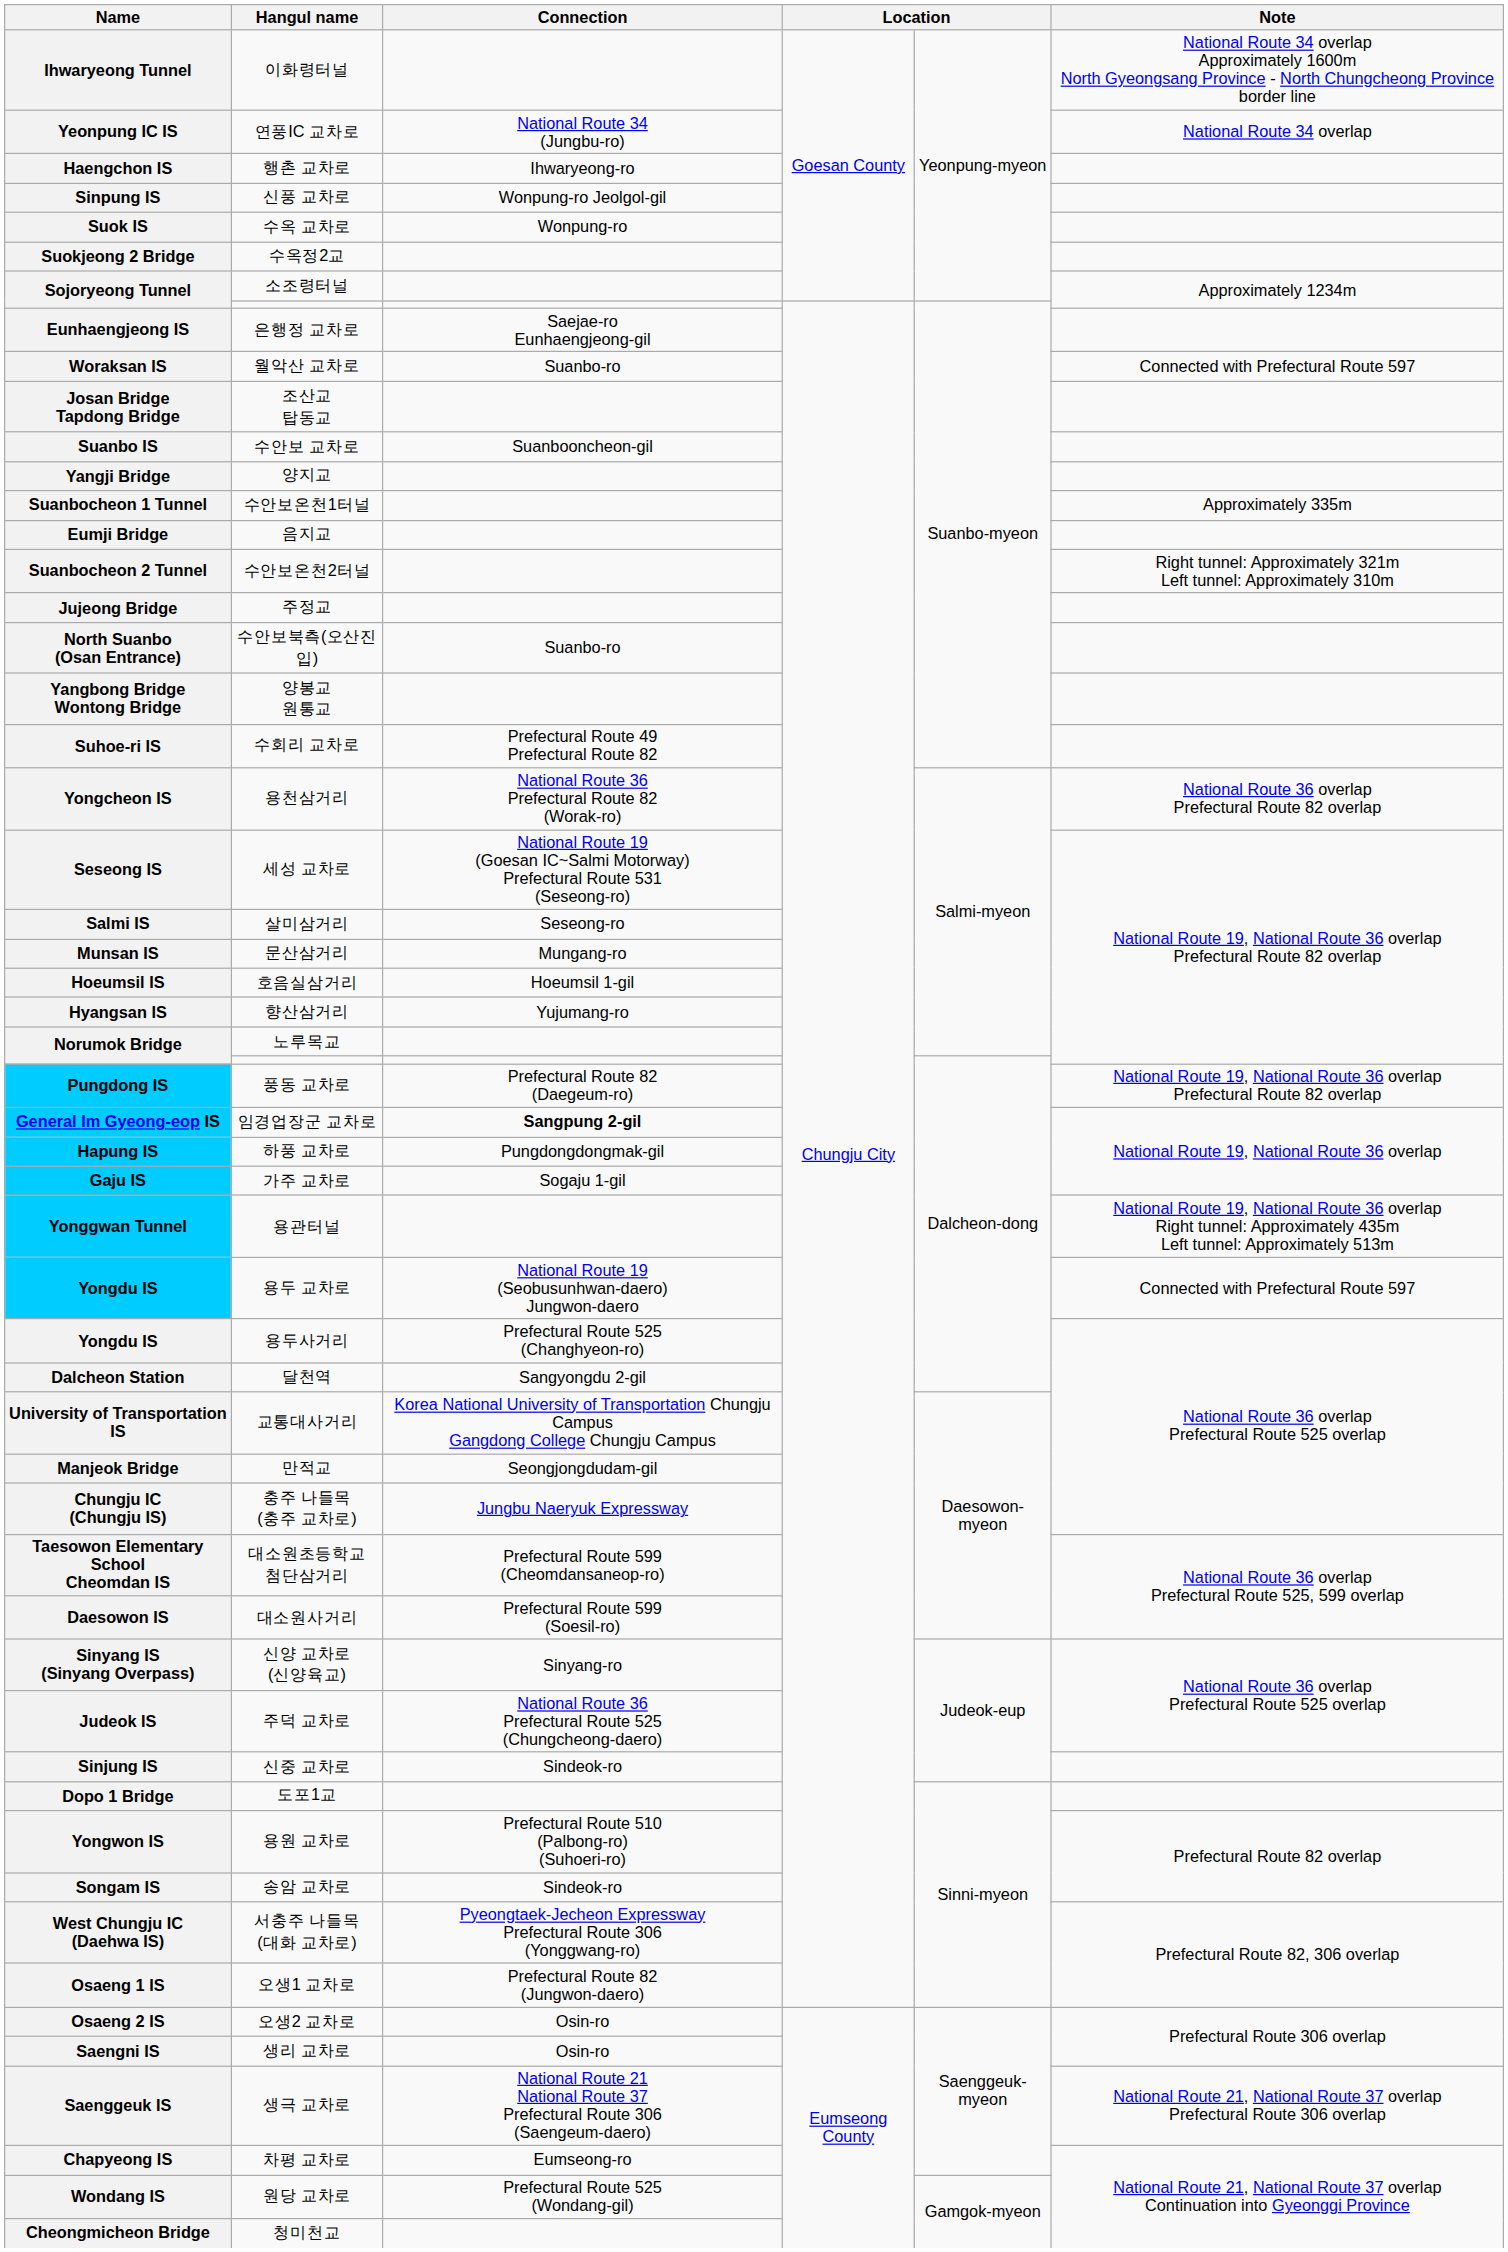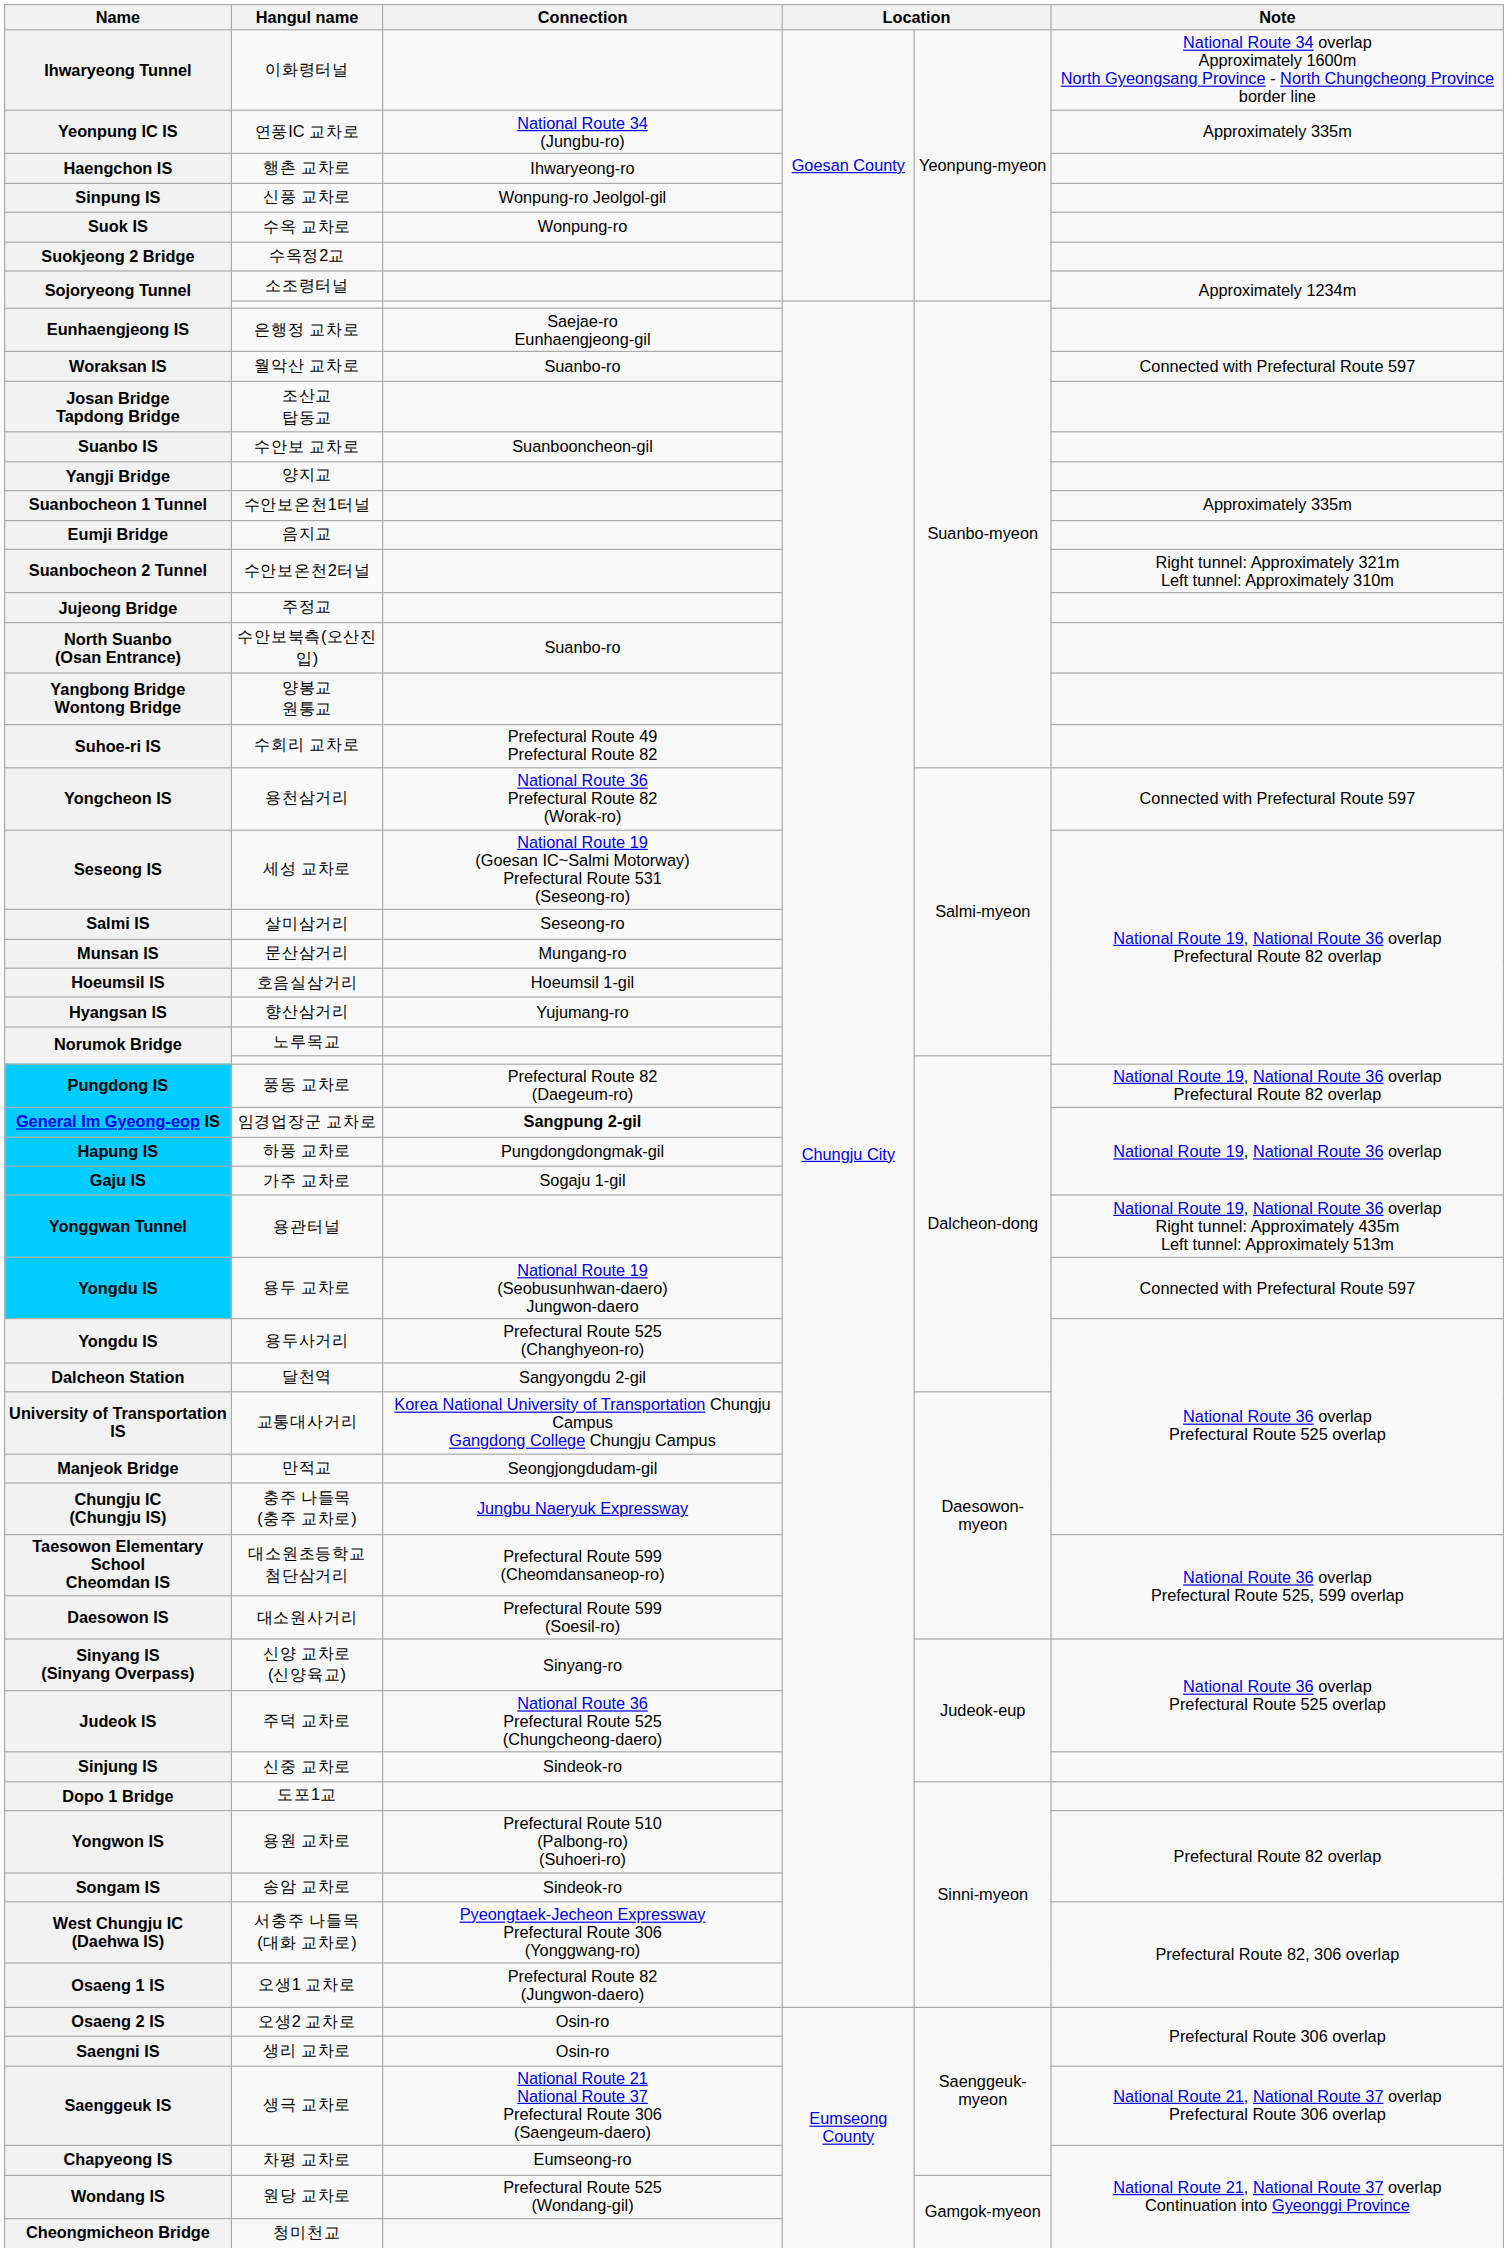 <table class="wikitable" style="font-size: 85%; text-align: center;">
 <tr>
 <th>Name</th>
 <th>Hangul name</th>
 <th>Connection</th>
 <th colspan="2">Location</th>
 <th>Note</th>
 </tr>
 <tr>
 <th>Ihwaryeong Tunnel</th>
 <td>이화령터널</td>
 <td></td>
 <td rowspan=7><a href='#'>Goesan County</a></td>
 <td rowspan=7>Yeonpung-myeon</td>
 <td><a href='#'>National Route 34</a> overlap<br>Approximately 1600m<br><a href='#'>North Gyeongsang Province</a> - <a href='#'>North Chungcheong Province</a> border line</td>
 </tr>
 <tr>
 <th>Yeonpung IC IS</th>
 <td>연풍IC 교차로</td>
 <td><a href='#'>National Route 34</a><br>(Jungbu-ro)</td>
-<td><a href='#'>National Route 34</a> overlap</td>
+<td>Approximately 335m</td>
 </tr>
 <tr>
 <th>Haengchon IS</th>
 <td>행촌 교차로</td>
 <td>Ihwaryeong-ro</td>
 <td></td>
 </tr>
 <tr>
 <th>Sinpung IS</th>
 <td>신풍 교차로</td>
 <td>Wonpung-ro Jeolgol-gil</td>
 <td></td>
 </tr>
 <tr>
 <th>Suok IS</th>
 <td>수옥 교차로</td>
 <td>Wonpung-ro</td>
 <td></td>
 </tr>
 <tr>
 <th>Suokjeong 2 Bridge</th>
 <td>수옥정2교</td>
 <td></td>
 <td></td>
 </tr>
 <tr>
 <th rowspan=2>Sojoryeong Tunnel</th>
 <td>소조령터널</td>
 <td></td>
 <td rowspan=2>Approximately 1234m</td>
 </tr>
 <tr>
 <td></td>
 <td></td>
 <td rowspan=42><a href='#'>Chungju City</a></td>
 <td rowspan=13>Suanbo-myeon</td>
 </tr>
 <tr>
 <th>Eunhaengjeong IS</th>
 <td>은행정 교차로</td>
 <td>Saejae-ro<br>Eunhaengjeong-gil</td>
 <td></td>
 </tr>
 <tr>
 <th>Woraksan IS</th>
 <td>월악산 교차로</td>
 <td>Suanbo-ro</td>
 <td>Connected with Prefectural Route 597</td>
 </tr>
 <tr>
 <th>Josan Bridge<br>Tapdong Bridge</th>
 <td>조산교<br>탑동교</td>
 <td></td>
 <td></td>
 </tr>
 <tr>
 <th>Suanbo IS</th>
 <td>수안보 교차로</td>
 <td>Suanbooncheon-gil</td>
 <td></td>
 </tr>
 <tr>
 <th>Yangji Bridge</th>
 <td>양지교</td>
 <td></td>
 <td></td>
 </tr>
 <tr>
 <th>Suanbocheon 1 Tunnel</th>
 <td>수안보온천1터널</td>
 <td></td>
 <td>Approximately 335m</td>
 </tr>
 <tr>
 <th>Eumji Bridge</th>
 <td>음지교</td>
 <td></td>
 <td></td>
 </tr>
 <tr>
 <th>Suanbocheon 2 Tunnel</th>
 <td>수안보온천2터널</td>
 <td></td>
 <td>Right tunnel: Approximately 321m<br>Left tunnel: Approximately 310m</td>
 </tr>
 <tr>
 <th>Jujeong Bridge</th>
 <td>주정교</td>
 <td></td>
 <td></td>
 </tr>
 <tr>
 <th>North Suanbo<br>(Osan Entrance)</th>
 <td>수안보북측(오산진입)</td>
 <td>Suanbo-ro</td>
 <td></td>
 </tr>
 <tr>
 <th>Yangbong Bridge<br>Wontong Bridge</th>
 <td>양봉교<br>원통교</td>
 <td></td>
 <td></td>
 </tr>
 <tr>
 <th>Suhoe-ri IS</th>
 <td>수회리 교차로</td>
 <td>Prefectural Route 49<br>Prefectural Route 82</td>
 <td></td>
 </tr>
 <tr>
 <th>Yongcheon IS</th>
 <td>용천삼거리</td>
 <td><a href='#'>National Route 36</a><br>Prefectural Route 82<br>(Worak-ro)</td>
 <td rowspan=7>Salmi-myeon</td>
-<td><a href='#'>National Route 36</a> overlap<br>Prefectural Route 82 overlap</td>
+<td>Connected with Prefectural Route 597</td>
 </tr>
 <tr>
 <th>Seseong IS</th>
 <td>세성 교차로</td>
 <td><a href='#'>National Route 19</a><br>(Goesan IC~Salmi Motorway)<br>Prefectural Route 531<br>(Seseong-ro)</td>
 <td rowspan=7><a href='#'>National Route 19</a>, <a href='#'>National Route 36</a> overlap<br>Prefectural Route 82 overlap</td>
 </tr>
 <tr>
 <th>Salmi IS</th>
 <td>살미삼거리</td>
 <td>Seseong-ro</td>
 </tr>
 <tr>
 <th>Munsan IS</th>
 <td>문산삼거리</td>
 <td>Mungang-ro</td>
 </tr>
 <tr>
 <th>Hoeumsil IS</th>
 <td>호음실삼거리</td>
 <td>Hoeumsil 1-gil</td>
 </tr>
 <tr>
 <th>Hyangsan IS</th>
 <td>향산삼거리</td>
 <td>Yujumang-ro</td>
 </tr>
 <tr>
 <th rowspan=2>Norumok Bridge</th>
 <td>노루목교</td>
 <td></td>
 </tr>
 <tr>
 <td></td>
 <td></td>
 <td rowspan=9>Dalcheon-dong</td>
 </tr>
 <tr>
 <th style="background-color: #00CCFF;">Pungdong IS</th>
 <td>풍동 교차로</td>
 <td>Prefectural Route 82<br>(Daegeum-ro)</td>
 <td><a href='#'>National Route 19</a>, <a href='#'>National Route 36</a> overlap<br>Prefectural Route 82 overlap</td>
 </tr>
 <tr>
 <th style="background-color: #00CCFF;"><a href='#'>General Im Gyeong-eop</a> IS</th>
 <td>임경업장군 교차로</td>
 <td><strong>Sangpung 2-gil</strong></td>
 <td rowspan=3><a href='#'>National Route 19</a>, <a href='#'>National Route 36</a> overlap</td>
 </tr>
 <tr>
 <th style="background-color: #00CCFF;">Hapung IS</th>
 <td>하풍 교차로</td>
 <td>Pungdongdongmak-gil</td>
 </tr>
 <tr>
 <th style="background-color: #00CCFF;">Gaju IS</th>
 <td>가주 교차로</td>
 <td>Sogaju 1-gil</td>
 </tr>
 <tr>
 <th style="background-color: #00CCFF;">Yonggwan Tunnel</th>
 <td>용관터널</td>
 <td></td>
 <td><a href='#'>National Route 19</a>, <a href='#'>National Route 36</a> overlap<br>Right tunnel: Approximately 435m<br>Left tunnel: Approximately 513m</td>
 </tr>
 <tr>
 <th style="background-color: #00CCFF;">Yongdu IS</th>
 <td>용두 교차로</td>
 <td><a href='#'>National Route 19</a><br>(Seobusunhwan-daero)<br>Jungwon-daero</td>
 <td>Connected with Prefectural Route 597</td>
 </tr>
 <tr>
 <th>Yongdu IS</th>
 <td>용두사거리</td>
 <td>Prefectural Route 525<br>(Changhyeon-ro)</td>
 <td rowspan=5><a href='#'>National Route 36</a> overlap<br>Prefectural Route 525 overlap</td>
 </tr>
 <tr>
 <th>Dalcheon Station</th>
 <td>달천역</td>
 <td>Sangyongdu 2-gil</td>
 </tr>
 <tr>
 <th>University of Transportation IS</th>
 <td>교통대사거리</td>
 <td><a href='#'>Korea National University of Transportation</a> Chungju Campus<br><a href='#'>Gangdong College</a> Chungju Campus</td>
 <td rowspan=5>Daesowon-myeon</td>
 </tr>
 <tr>
 <th>Manjeok Bridge</th>
 <td>만적교</td>
 <td>Seongjongdudam-gil</td>
 </tr>
 <tr>
 <th>Chungju IC<br>(Chungju IS)</th>
 <td>충주 나들목<br>(충주 교차로)</td>
 <td><a href='#'>Jungbu Naeryuk Expressway</a></td>
 </tr>
 <tr>
 <th>Taesowon Elementary School<br>Cheomdan IS</th>
 <td>대소원초등학교<br>첨단삼거리</td>
 <td>Prefectural Route 599<br>(Cheomdansaneop-ro)</td>
 <td rowspan=2><a href='#'>National Route 36</a> overlap<br>Prefectural Route 525, 599 overlap</td>
 </tr>
 <tr>
 <th>Daesowon IS</th>
 <td>대소원사거리</td>
 <td>Prefectural Route 599<br>(Soesil-ro)</td>
 </tr>
 <tr>
 <th>Sinyang IS<br>(Sinyang Overpass)</th>
 <td>신양 교차로<br>(신양육교)</td>
 <td>Sinyang-ro</td>
 <td rowspan=3>Judeok-eup</td>
 <td rowspan=2><a href='#'>National Route 36</a> overlap<br>Prefectural Route 525 overlap</td>
 </tr>
 <tr>
 <th>Judeok IS</th>
 <td>주덕 교차로</td>
 <td><a href='#'>National Route 36</a><br>Prefectural Route 525<br>(Chungcheong-daero)</td>
 </tr>
 <tr>
 <th>Sinjung IS</th>
 <td>신중 교차로</td>
 <td>Sindeok-ro</td>
 <td></td>
 </tr>
 <tr>
 <th>Dopo 1 Bridge</th>
 <td>도포1교</td>
 <td></td>
 <td rowspan=5>Sinni-myeon</td>
 <td></td>
 </tr>
 <tr>
 <th>Yongwon IS</th>
 <td>용원 교차로</td>
 <td>Prefectural Route 510<br>(Palbong-ro)<br>(Suhoeri-ro)</td>
 <td rowspan=2>Prefectural Route 82 overlap</td>
 </tr>
 <tr>
 <th>Songam IS</th>
 <td>송암 교차로</td>
 <td>Sindeok-ro</td>
 </tr>
 <tr>
 <th>West Chungju IC<br>(Daehwa IS)</th>
 <td>서충주 나들목<br>(대화 교차로)</td>
 <td><a href='#'>Pyeongtaek-Jecheon Expressway</a><br>Prefectural Route 306<br>(Yonggwang-ro)</td>
 <td rowspan=2>Prefectural Route 82, 306 overlap</td>
 </tr>
 <tr>
 <th>Osaeng 1 IS</th>
 <td>오생1 교차로</td>
 <td>Prefectural Route 82<br>(Jungwon-daero)</td>
 </tr>
 <tr>
 <th>Osaeng 2 IS</th>
 <td>오생2 교차로</td>
 <td>Osin-ro</td>
 <td rowspan=6><a href='#'>Eumseong County</a></td>
 <td rowspan=4>Saenggeuk-myeon</td>
 <td rowspan=2>Prefectural Route 306 overlap</td>
 </tr>
 <tr>
 <th>Saengni IS</th>
 <td>생리 교차로</td>
 <td>Osin-ro</td>
 </tr>
 <tr>
 <th>Saenggeuk IS</th>
 <td>생극 교차로</td>
 <td><a href='#'>National Route 21</a><br><a href='#'>National Route 37</a><br>Prefectural Route 306<br>(Saengeum-daero)</td>
 <td><a href='#'>National Route 21</a>, <a href='#'>National Route 37</a> overlap<br>Prefectural Route 306 overlap</td>
 </tr>
 <tr>
 <th>Chapyeong IS</th>
 <td>차평 교차로</td>
 <td>Eumseong-ro</td>
 <td rowspan=3><a href='#'>National Route 21</a>, <a href='#'>National Route 37</a> overlap<br>Continuation into <a href='#'>Gyeonggi Province</a></td>
 </tr>
 <tr>
 <th>Wondang IS</th>
 <td>원당 교차로</td>
 <td>Prefectural Route 525<br>(Wondang-gil)</td>
 <td rowspan=2>Gamgok-myeon</td>
 </tr>
 <tr>
 <th>Cheongmicheon Bridge</th>
 <td>청미천교</td>
 <td></td>
 </tr>
 <tr>
 </tr>
 </table>
